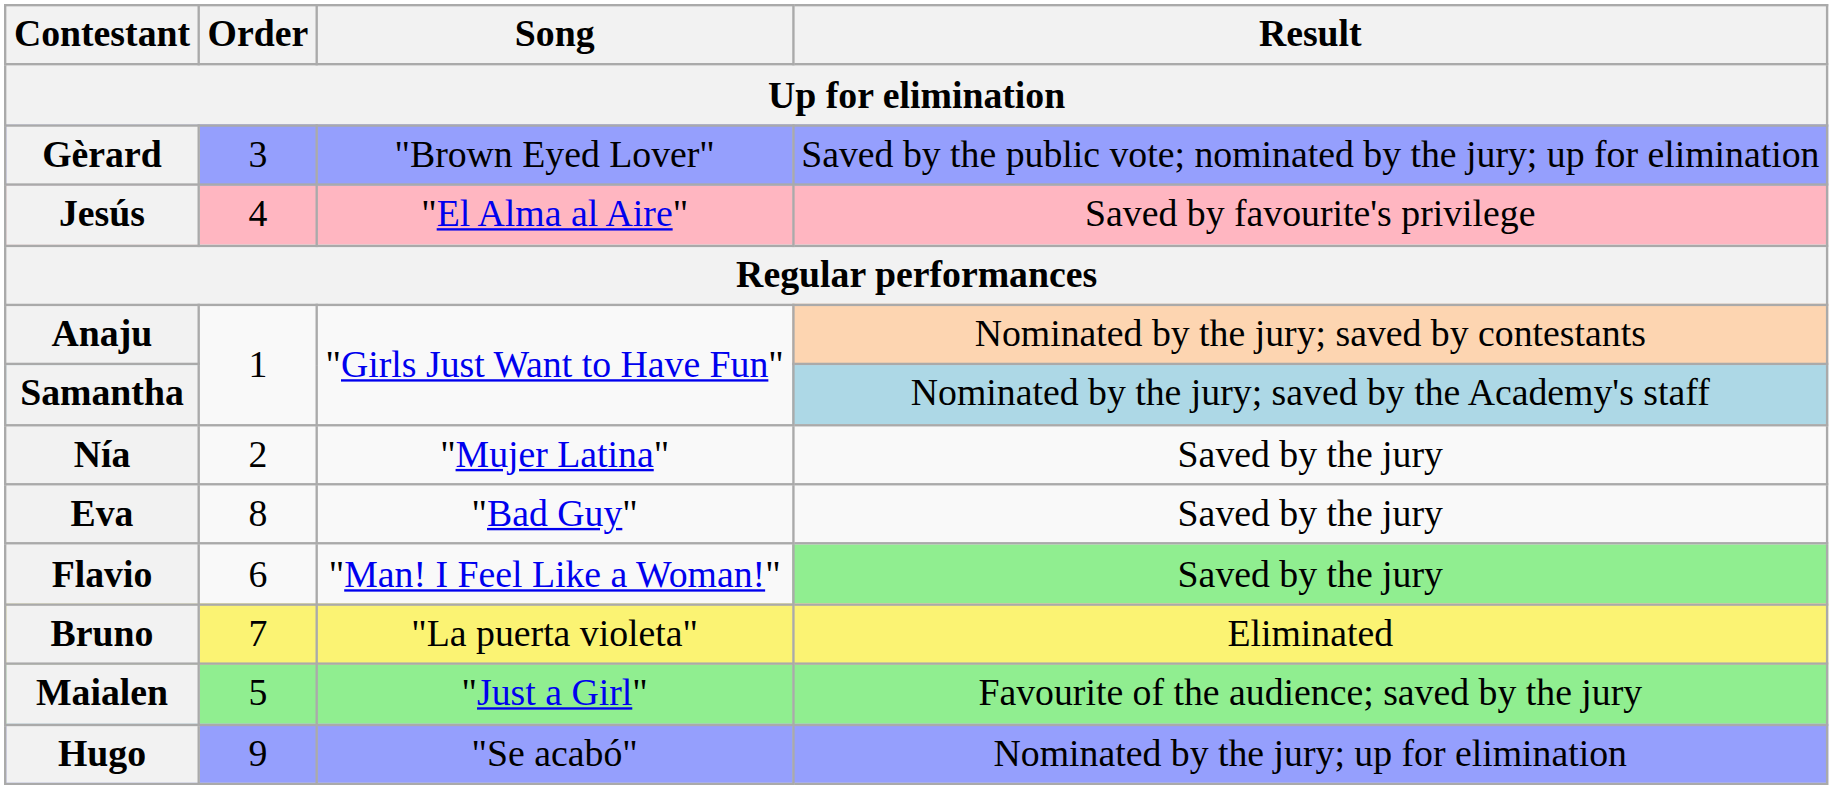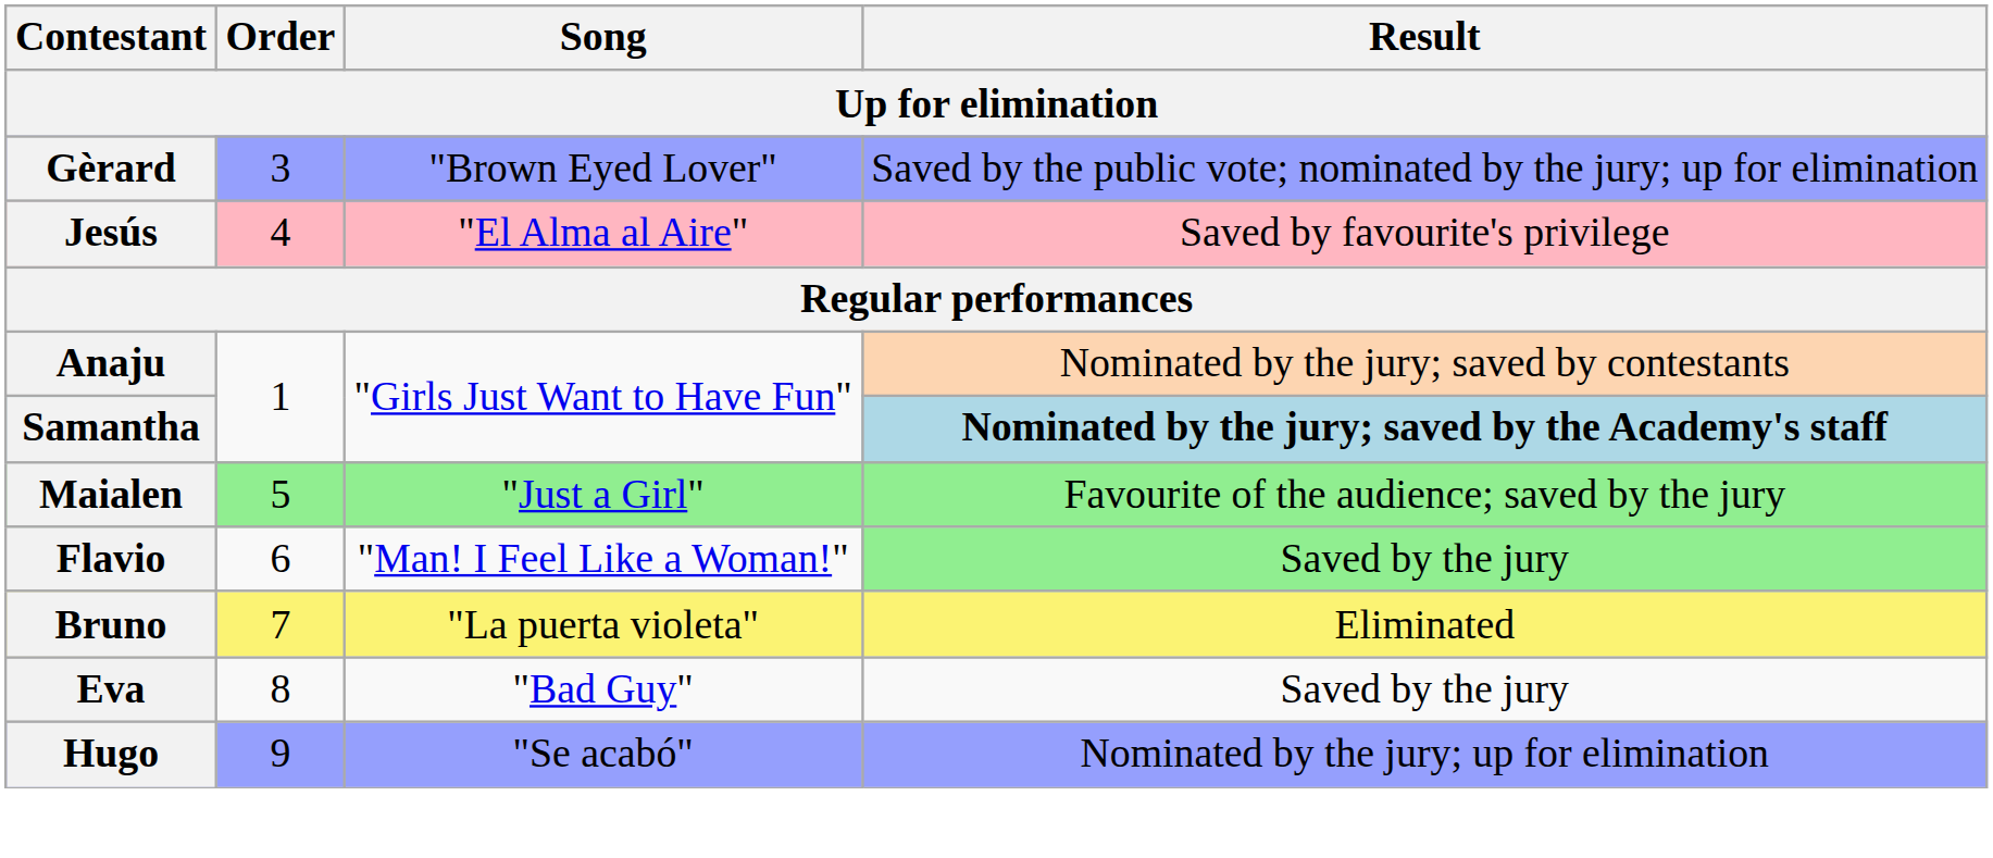 <table class="wikitable sortable plainrowheaders" style="text-align:center;">
 <tr>
 <th scope="col">Contestant</th>
 <th scope="col">Order</th>
 <th scope="col">Song</th>
 <th scope="col">Result</th>
 </tr>
 <tr>
 <th colspan="4">Up for elimination</th>
 </tr>
 <tr bgcolor=#959ffd>
 <th scope="row">Gèrard</th>
 <td>3</td>
 <td>"Brown Eyed Lover"</td>
 <td>Saved by the public vote; nominated by the jury; up for elimination</td>
 </tr>
 <tr bgcolor=lightpink>
 <th scope="row">Jesús</th>
 <td>4</td>
 <td>"<a href='#'>El Alma al Aire</a>"</td>
 <td>Saved by favourite's privilege</td>
 </tr>
 <tr>
 <th colspan="4">Regular performances</th>
 </tr>
 <tr>
 <th scope="row">Anaju</th>
 <td rowspan=2>1</td>
 <td rowspan=2>"<a href='#'>Girls Just Want to Have Fun</a>"</td>
 <td bgcolor=#fdd5b1>Nominated by the jury; saved by contestants</td>
 </tr>
 <tr bgcolor=lightblue>
 <th scope="row">Samantha</th>
-<td>Nominated by the jury; saved by the Academy's staff</td>
+<td><strong>Nominated by the jury; saved by the Academy's staff</strong></td>
 </tr>
-<tr>
-<th scope="row">Nía</th>
-<td>2</td>
-<td>"<a href='#'>Mujer Latina</a>"</td>
-<td>Saved by the jury</td>
-</tr>
-<tr>
-<th scope="row">Eva</th>
-<td>8</td>
-<td>"<a href='#'>Bad Guy</a>"</td>
-<td>Saved by the jury</td>
+<tr bgcolor=lightgreen>
+<th scope="row">Maialen</th>
+<td>5</td>
+<td>"<a href='#'>Just a Girl</a>"</td>
+<td>Favourite of the audience; saved by the jury</td>
 </tr>
 <tr>
 <th scope="row">Flavio</th>
 <td>6</td>
 <td>"<a href='#'>Man! I Feel Like a Woman!</a>"</td>
 <td style="background: lightgreen;">Saved by the jury</td>
 </tr>
 <tr bgcolor=#FBF373>
 <th scope="row">Bruno</th>
 <td>7</td>
 <td>"La puerta violeta"</td>
 <td>Eliminated</td>
 </tr>
-<tr bgcolor=lightgreen>
-<th scope="row">Maialen</th>
-<td>5</td>
-<td>"<a href='#'>Just a Girl</a>"</td>
-<td>Favourite of the audience; saved by the jury</td>
+<tr>
+<th scope="row">Eva</th>
+<td>8</td>
+<td>"<a href='#'>Bad Guy</a>"</td>
+<td>Saved by the jury</td>
 </tr>
 <tr bgcolor=#959ffd>
 <th scope="row">Hugo</th>
 <td>9</td>
 <td>"Se acabó"</td>
 <td>Nominated by the jury; up for elimination</td>
 </tr>
 </table>
